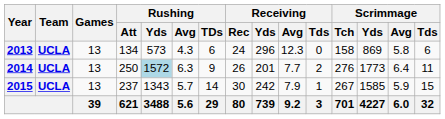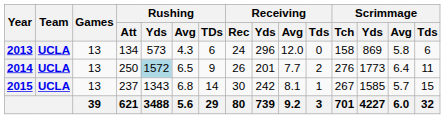 <table class="wikitable sortable" style="text-align:center">
 <tr>
 <th rowspan="2">Year</th>
 <th rowspan="2">Team</th>
 <th rowspan="2">Games</th>
 <th colspan="4">Rushing</th>
 <th colspan="4">Receiving</th>
 <th colspan="4">Scrimmage</th>
 </tr>
 <tr>
 <th>Att</th>
 <th>Yds</th>
 <th>Avg</th>
 <th>TDs</th>
 <th>Rec</th>
 <th>Yds</th>
 <th>Avg</th>
 <th>Tds</th>
 <th>Tch</th>
 <th>Yds</th>
 <th>Avg</th>
 <th>Tds</th>
 </tr>
 <tr>
 <th><a href='#'>2013</a></th>
 <th><a href='#'>UCLA</a></th>
 <td>13</td>
 <td>134</td>
 <td>573</td>
 <td>4.3</td>
 <td>6</td>
 <td>24</td>
 <td>296</td>
-<td>12.3</td>
+<td>12.0</td>
 <td>0</td>
 <td>158</td>
 <td>869</td>
 <td>5.8</td>
 <td>6</td>
 </tr>
 <tr>
 <th><a href='#'>2014</a></th>
 <th><a href='#'>UCLA</a></th>
 <td>13</td>
 <td>250</td>
 <td style="background: lightblue;">1572</td>
-<td>6.3</td>
+<td>6.5</td>
 <td>9</td>
 <td>26</td>
 <td>201</td>
 <td>7.7</td>
 <td>2</td>
 <td>276</td>
 <td>1773</td>
 <td>6.4</td>
 <td>11</td>
 </tr>
 <tr>
 <th><a href='#'>2015</a></th>
 <th><a href='#'>UCLA</a></th>
 <td>13</td>
 <td>237</td>
 <td>1343</td>
-<td>5.7</td>
+<td>6.8</td>
 <td>14</td>
 <td>30</td>
 <td>242</td>
-<td>7.9</td>
+<td>8.1</td>
 <td>1</td>
 <td>267</td>
 <td>1585</td>
-<td>5.9</td>
+<td>5.7</td>
 <td>15</td>
 </tr>
 <tr>
 <th colspan="2"></th>
 <th>39</th>
 <th>621</th>
 <th>3488</th>
 <th>5.6</th>
 <th>29</th>
 <th>80</th>
 <th>739</th>
 <th>9.2</th>
 <th>3</th>
 <th>701</th>
 <th>4227</th>
 <th>6.0</th>
 <th>32</th>
 </tr>
 </table>
